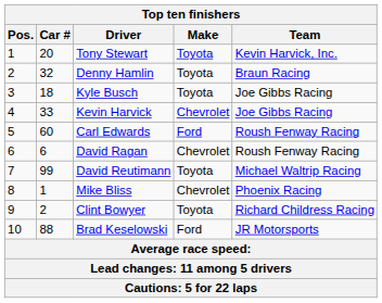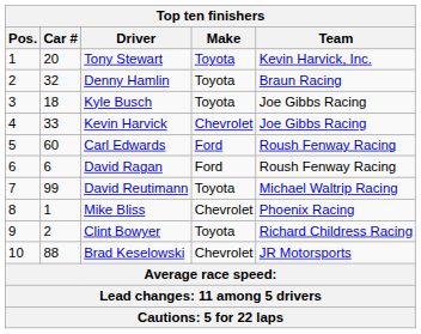 <table class="wikitable" style="font-size: 90%;">
 <tr>
 <th colspan=9>Top ten finishers</th>
 </tr>
 <tr>
 <th>Pos.</th>
 <th>Car #</th>
 <th>Driver</th>
 <th>Make</th>
 <th>Team</th>
 </tr>
 <tr>
 <td>1</td>
 <td>20</td>
 <td><a href='#'>Tony Stewart</a></td>
 <td><a href='#'>Toyota</a></td>
 <td><a href='#'>Kevin Harvick, Inc.</a></td>
 </tr>
 <tr>
 <td>2</td>
 <td>32</td>
 <td><a href='#'>Denny Hamlin</a></td>
 <td>Toyota</td>
 <td><a href='#'>Braun Racing</a></td>
 </tr>
 <tr>
 <td>3</td>
 <td>18</td>
 <td><a href='#'>Kyle Busch</a></td>
 <td>Toyota</td>
 <td>Joe Gibbs Racing</td>
 </tr>
 <tr>
 <td>4</td>
 <td>33</td>
 <td><a href='#'>Kevin Harvick</a></td>
 <td><a href='#'>Chevrolet</a></td>
 <td><a href='#'>Joe Gibbs Racing</a></td>
 </tr>
 <tr>
 <td>5</td>
 <td>60</td>
 <td><a href='#'>Carl Edwards</a></td>
 <td><a href='#'>Ford</a></td>
 <td><a href='#'>Roush Fenway Racing</a></td>
 </tr>
 <tr>
 <td>6</td>
 <td>6</td>
 <td><a href='#'>David Ragan</a></td>
-<td>Chevrolet</td>
+<td>Ford</td>
 <td>Roush Fenway Racing</td>
 </tr>
 <tr>
 <td>7</td>
 <td>99</td>
 <td><a href='#'>David Reutimann</a></td>
 <td>Toyota</td>
 <td><a href='#'>Michael Waltrip Racing</a></td>
 </tr>
 <tr>
 <td>8</td>
 <td>1</td>
 <td><a href='#'>Mike Bliss</a></td>
 <td>Chevrolet</td>
 <td><a href='#'>Phoenix Racing</a></td>
 </tr>
 <tr>
 <td>9</td>
 <td>2</td>
 <td><a href='#'>Clint Bowyer</a></td>
 <td>Toyota</td>
 <td><a href='#'>Richard Childress Racing</a></td>
 </tr>
 <tr>
 <td>10</td>
 <td>88</td>
 <td><a href='#'>Brad Keselowski</a></td>
-<td>Ford</td>
+<td>Chevrolet</td>
 <td><a href='#'>JR Motorsports</a></td>
 </tr>
 <tr>
 <th colspan=9>Average race speed: </th>
 </tr>
 <tr>
 <th colspan=9>Lead changes: 11 among 5 drivers</th>
 </tr>
 <tr>
 <th colspan=9>Cautions: 5 for 22 laps</th>
 </tr>
 </table>
